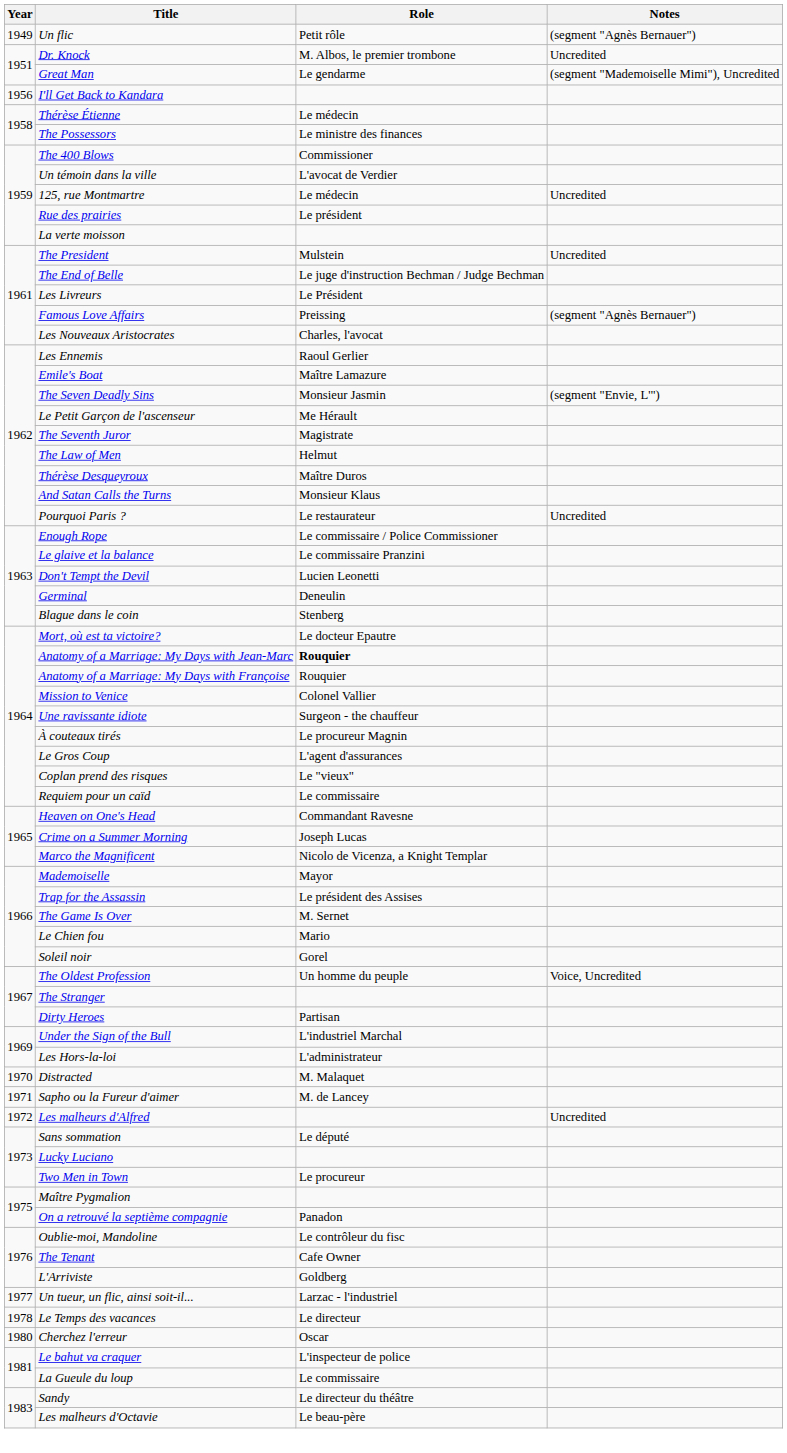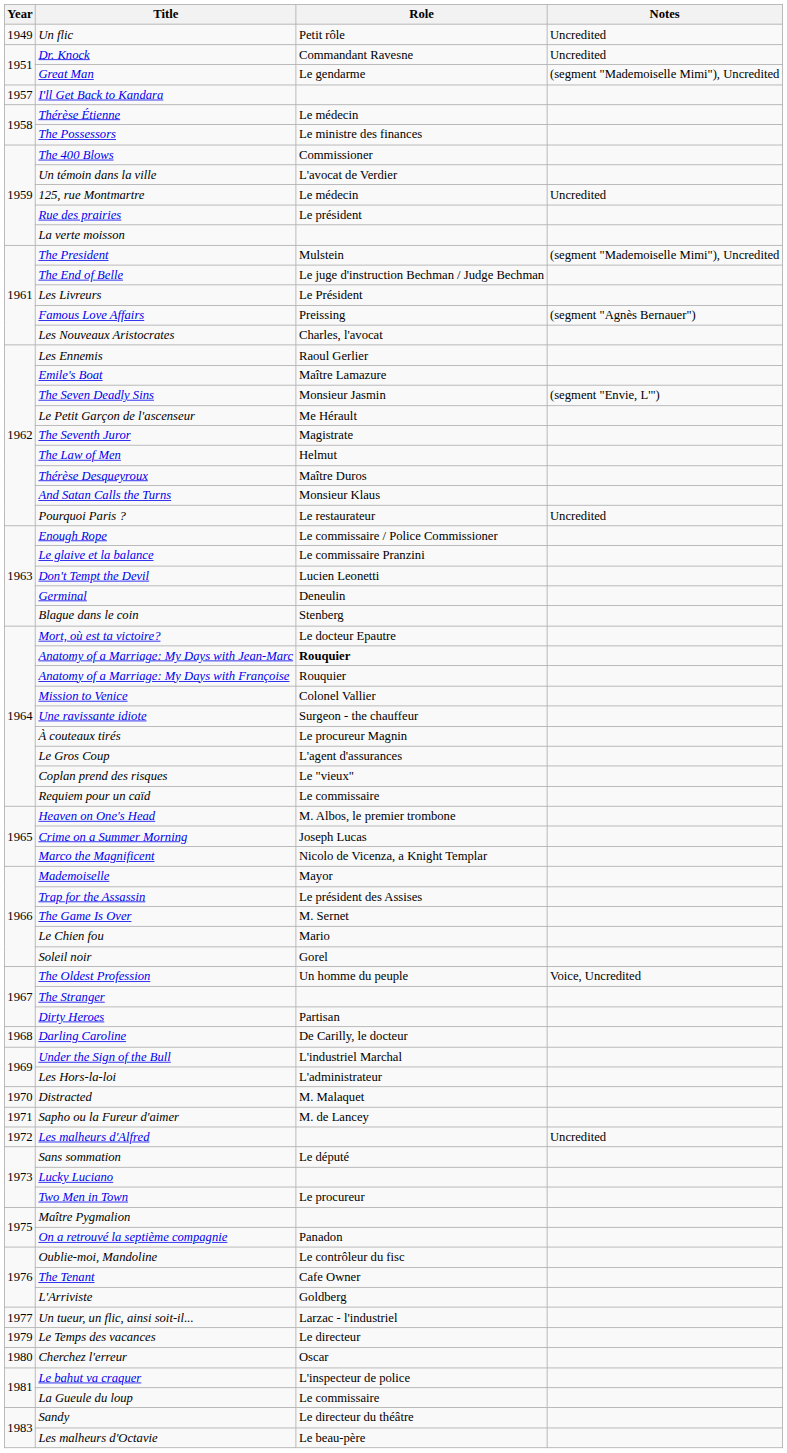 <table class="wikitable sortable">
 <tr>
 <th>Year</th>
 <th>Title</th>
 <th>Role</th>
 <th class="unsortable">Notes</th>
 </tr>
 <tr>
 <td>1949</td>
 <td><em>Un flic</em></td>
 <td>Petit rôle</td>
-<td>(segment "Agnès Bernauer")</td>
+<td>Uncredited</td>
 </tr>
 <tr>
 <td rowspan=2>1951</td>
 <td><em><a href='#'>Dr. Knock</a></em></td>
-<td>M. Albos, le premier trombone</td>
+<td>Commandant Ravesne</td>
 <td>Uncredited</td>
 </tr>
 <tr>
 <td><em><a href='#'>Great Man</a></em></td>
 <td>Le gendarme</td>
 <td>(segment "Mademoiselle Mimi"), Uncredited</td>
 </tr>
 <tr>
-<td>1956</td>
+<td>1957</td>
 <td><em><a href='#'>I'll Get Back to Kandara</a></em></td>
 <td></td>
 <td></td>
 </tr>
 <tr>
 <td rowspan=2>1958</td>
 <td><em><a href='#'>Thérèse Étienne</a></em></td>
 <td>Le médecin</td>
 <td></td>
 </tr>
 <tr>
 <td><em><a href='#'>The Possessors</a></em></td>
 <td>Le ministre des finances</td>
 <td></td>
 </tr>
 <tr>
 <td rowspan=5>1959</td>
 <td><em><a href='#'>The 400 Blows</a></em></td>
 <td>Commissioner</td>
 <td></td>
 </tr>
 <tr>
 <td><em>Un témoin dans la ville</em></td>
 <td>L'avocat de Verdier</td>
 <td></td>
 </tr>
 <tr>
 <td><em>125, rue Montmartre</em></td>
 <td>Le médecin</td>
 <td>Uncredited</td>
 </tr>
 <tr>
 <td><em><a href='#'>Rue des prairies</a></em></td>
 <td>Le président</td>
 <td></td>
 </tr>
 <tr>
 <td><em>La verte moisson</em></td>
 <td></td>
 <td></td>
 </tr>
 <tr>
 <td rowspan=5>1961</td>
 <td><em><a href='#'>The President</a></em></td>
 <td>Mulstein</td>
-<td>Uncredited</td>
+<td>(segment "Mademoiselle Mimi"), Uncredited</td>
 </tr>
 <tr>
 <td><em><a href='#'>The End of Belle</a></em></td>
 <td>Le juge d'instruction Bechman / Judge Bechman</td>
 <td></td>
 </tr>
 <tr>
 <td><em>Les Livreurs</em></td>
 <td>Le Président</td>
 <td></td>
 </tr>
 <tr>
 <td><em><a href='#'>Famous Love Affairs</a></em></td>
 <td>Preissing</td>
 <td>(segment "Agnès Bernauer")</td>
 </tr>
 <tr>
 <td><em>Les Nouveaux Aristocrates</em></td>
 <td>Charles, l'avocat</td>
 <td></td>
 </tr>
 <tr>
 <td rowspan=9>1962</td>
 <td><em>Les Ennemis</em></td>
 <td>Raoul Gerlier</td>
 <td></td>
 </tr>
 <tr>
 <td><em><a href='#'>Emile's Boat</a></em></td>
 <td>Maître Lamazure</td>
 <td></td>
 </tr>
 <tr>
 <td><em><a href='#'>The Seven Deadly Sins</a></em></td>
 <td>Monsieur Jasmin</td>
 <td>(segment "Envie, L'")</td>
 </tr>
 <tr>
 <td><em>Le Petit Garçon de l'ascenseur</em></td>
 <td>Me Hérault</td>
 <td></td>
 </tr>
 <tr>
 <td><em><a href='#'>The Seventh Juror</a></em></td>
 <td>Magistrate</td>
 <td></td>
 </tr>
 <tr>
 <td><em><a href='#'>The Law of Men</a></em></td>
 <td>Helmut</td>
 <td></td>
 </tr>
 <tr>
 <td><em><a href='#'>Thérèse Desqueyroux</a></em></td>
 <td>Maître Duros</td>
 <td></td>
 </tr>
 <tr>
 <td><em><a href='#'>And Satan Calls the Turns</a></em></td>
 <td>Monsieur Klaus</td>
 <td></td>
 </tr>
 <tr>
 <td><em>Pourquoi Paris ?</em></td>
 <td>Le restaurateur</td>
 <td>Uncredited</td>
 </tr>
 <tr>
 <td rowspan=5>1963</td>
 <td><em><a href='#'>Enough Rope</a></em></td>
 <td>Le commissaire / Police Commissioner</td>
 <td></td>
 </tr>
 <tr>
 <td><em><a href='#'>Le glaive et la balance</a></em></td>
 <td>Le commissaire Pranzini</td>
 <td></td>
 </tr>
 <tr>
 <td><em><a href='#'>Don't Tempt the Devil</a></em></td>
 <td>Lucien Leonetti</td>
 <td></td>
 </tr>
 <tr>
 <td><em><a href='#'>Germinal</a></em></td>
 <td>Deneulin</td>
 <td></td>
 </tr>
 <tr>
 <td><em>Blague dans le coin</em></td>
 <td>Stenberg</td>
 <td></td>
 </tr>
 <tr>
 <td rowspan=9>1964</td>
 <td><em><a href='#'>Mort, où est ta victoire?</a></em></td>
 <td>Le docteur Epautre</td>
 <td></td>
 </tr>
 <tr>
 <td><em><a href='#'>Anatomy of a Marriage: My Days with Jean-Marc</a></em></td>
 <td><strong>Rouquier</strong></td>
 <td></td>
 </tr>
 <tr>
 <td><em><a href='#'>Anatomy of a Marriage: My Days with Françoise</a></em></td>
 <td>Rouquier</td>
 <td></td>
 </tr>
 <tr>
 <td><em><a href='#'>Mission to Venice</a></em></td>
 <td>Colonel Vallier</td>
 <td></td>
 </tr>
 <tr>
 <td><em><a href='#'>Une ravissante idiote</a></em></td>
 <td>Surgeon - the chauffeur</td>
 <td></td>
 </tr>
 <tr>
 <td><em>À couteaux tirés</em></td>
 <td>Le procureur Magnin</td>
 <td></td>
 </tr>
 <tr>
 <td><em>Le Gros Coup</em></td>
 <td>L'agent d'assurances</td>
 <td></td>
 </tr>
 <tr>
 <td><em>Coplan prend des risques</em></td>
 <td>Le "vieux"</td>
 <td></td>
 </tr>
 <tr>
 <td><em>Requiem pour un caïd</em></td>
 <td>Le commissaire</td>
 <td></td>
 </tr>
 <tr>
 <td rowspan=3>1965</td>
 <td><em><a href='#'>Heaven on One's Head</a></em></td>
-<td>Commandant Ravesne</td>
+<td>M. Albos, le premier trombone</td>
 <td></td>
 </tr>
 <tr>
 <td><em><a href='#'>Crime on a Summer Morning</a></em></td>
 <td>Joseph Lucas</td>
 <td></td>
 </tr>
 <tr>
 <td><em><a href='#'>Marco the Magnificent</a></em></td>
 <td>Nicolo de Vicenza, a Knight Templar</td>
 <td></td>
 </tr>
 <tr>
 <td rowspan=5>1966</td>
 <td><em><a href='#'>Mademoiselle</a></em></td>
 <td>Mayor</td>
 <td></td>
 </tr>
 <tr>
 <td><em><a href='#'>Trap for the Assassin</a></em></td>
 <td>Le président des Assises</td>
 <td></td>
 </tr>
 <tr>
 <td><em><a href='#'>The Game Is Over</a></em></td>
 <td>M. Sernet</td>
 <td></td>
 </tr>
 <tr>
 <td><em>Le Chien fou</em></td>
 <td>Mario</td>
 <td></td>
 </tr>
 <tr>
 <td><em>Soleil noir</em></td>
 <td>Gorel</td>
 <td></td>
 </tr>
 <tr>
 <td rowspan=3>1967</td>
 <td><em><a href='#'>The Oldest Profession</a></em></td>
 <td>Un homme du peuple</td>
 <td>Voice, Uncredited</td>
 </tr>
 <tr>
 <td><em><a href='#'>The Stranger</a></em></td>
 <td></td>
 <td></td>
 </tr>
 <tr>
 <td><em><a href='#'>Dirty Heroes</a></em></td>
 <td>Partisan</td>
+<td></td>
+</tr>
+<tr>
+<td>1968</td>
+<td><em><a href='#'>Darling Caroline</a></em></td>
+<td>De Carilly, le docteur</td>
 <td></td>
 </tr>
 <tr>
 <td rowspan=2>1969</td>
 <td><em><a href='#'>Under the Sign of the Bull</a></em></td>
 <td>L'industriel Marchal</td>
 <td></td>
 </tr>
 <tr>
 <td><em>Les Hors-la-loi</em></td>
 <td>L'administrateur</td>
 <td></td>
 </tr>
 <tr>
 <td>1970</td>
 <td><em>Distracted</em></td>
 <td>M. Malaquet</td>
 <td></td>
 </tr>
 <tr>
 <td>1971</td>
 <td><em>Sapho ou la Fureur d'aimer</em></td>
 <td>M. de Lancey</td>
 <td></td>
 </tr>
 <tr>
 <td>1972</td>
 <td><em><a href='#'>Les malheurs d'Alfred</a></em></td>
 <td></td>
 <td>Uncredited</td>
 </tr>
 <tr>
 <td rowspan=3>1973</td>
 <td><em>Sans sommation</em></td>
 <td>Le député</td>
 <td></td>
 </tr>
 <tr>
 <td><em><a href='#'>Lucky Luciano</a></em></td>
 <td></td>
 <td></td>
 </tr>
 <tr>
 <td><em><a href='#'>Two Men in Town</a></em></td>
 <td>Le procureur</td>
 <td></td>
 </tr>
 <tr>
 <td rowspan=2>1975</td>
 <td><em>Maître Pygmalion</em></td>
 <td></td>
 <td></td>
 </tr>
 <tr>
 <td><em><a href='#'>On a retrouvé la septième compagnie</a></em></td>
 <td>Panadon</td>
 <td></td>
 </tr>
 <tr>
 <td rowspan=3>1976</td>
 <td><em>Oublie-moi, Mandoline</em></td>
 <td>Le contrôleur du fisc</td>
 <td></td>
 </tr>
 <tr>
 <td><em><a href='#'>The Tenant</a></em></td>
 <td>Cafe Owner</td>
 <td></td>
 </tr>
 <tr>
 <td><em>L'Arriviste</em></td>
 <td>Goldberg</td>
 <td></td>
 </tr>
 <tr>
 <td>1977</td>
 <td><em>Un tueur, un flic, ainsi soit-il...</em></td>
 <td>Larzac - l'industriel</td>
 <td></td>
 </tr>
 <tr>
-<td>1978</td>
+<td>1979</td>
 <td><em>Le Temps des vacances</em></td>
 <td>Le directeur</td>
 <td></td>
 </tr>
 <tr>
 <td>1980</td>
 <td><em>Cherchez l'erreur</em></td>
 <td>Oscar</td>
 <td></td>
 </tr>
 <tr>
 <td rowspan=2>1981</td>
 <td><em><a href='#'>Le bahut va craquer</a></em></td>
 <td>L'inspecteur de police</td>
 <td></td>
 </tr>
 <tr>
 <td><em>La Gueule du loup</em></td>
 <td>Le commissaire</td>
 <td></td>
 </tr>
 <tr>
 <td rowspan=2>1983</td>
 <td><em>Sandy</em></td>
 <td>Le directeur du théâtre</td>
 <td></td>
 </tr>
 <tr>
 <td><em>Les malheurs d'Octavie</em></td>
 <td>Le beau-père</td>
 <td></td>
 </tr>
 </table>
